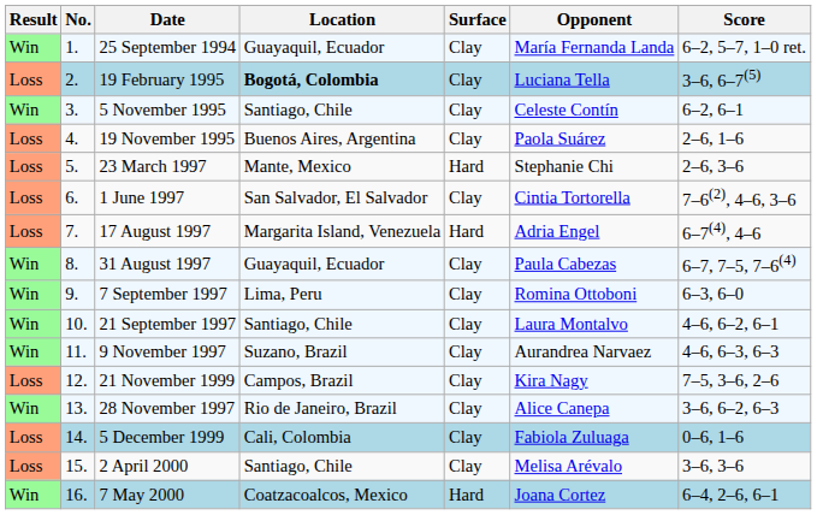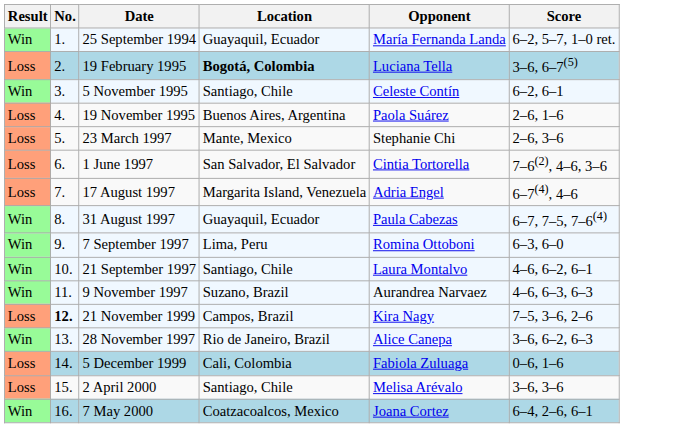 <table class="sortable wikitable" style=font-size:97%>
 <tr>
 <th>Result</th>
 <th>No.</th>
 <th>Date</th>
 <th>Location</th>
-<th>Surface</th>
 <th>Opponent</th>
 <th class="unsortable">Score</th>
 </tr>
 <tr style="background:#f0f8ff;">
 <td style="background:#98fb98;">Win</td>
 <td>1.</td>
 <td>25 September 1994</td>
 <td>Guayaquil, Ecuador</td>
-<td>Clay</td>
 <td> <a href='#'>María Fernanda Landa</a></td>
 <td>6–2, 5–7, 1–0 ret.</td>
 </tr>
 <tr style="background:lightblue;">
 <td style="background:#ffa07a;">Loss</td>
 <td>2.</td>
 <td>19 February 1995</td>
 <td><strong>Bogotá, Colombia</strong></td>
-<td>Clay</td>
 <td> <a href='#'>Luciana Tella</a></td>
 <td>3–6, 6–7<sup>(5)</sup></td>
 </tr>
 <tr style="background:#f0f8ff;">
 <td style="background:#98fb98;">Win</td>
 <td>3.</td>
 <td>5 November 1995</td>
 <td>Santiago, Chile</td>
-<td>Clay</td>
 <td> <a href='#'>Celeste Contín</a></td>
 <td>6–2, 6–1</td>
 </tr>
 <tr>
 <td style="background:#ffa07a;">Loss</td>
 <td>4.</td>
 <td>19 November 1995</td>
 <td>Buenos Aires, Argentina</td>
-<td>Clay</td>
 <td> <a href='#'>Paola Suárez</a></td>
 <td>2–6, 1–6</td>
 </tr>
 <tr>
 <td style="background:#ffa07a;">Loss</td>
 <td>5.</td>
 <td>23 March 1997</td>
 <td>Mante, Mexico</td>
-<td>Hard</td>
 <td> Stephanie Chi</td>
 <td>2–6, 3–6</td>
 </tr>
 <tr>
 <td style="background:#ffa07a;">Loss</td>
 <td>6.</td>
 <td>1 June 1997</td>
 <td>San Salvador, El Salvador</td>
-<td>Clay</td>
 <td> <a href='#'>Cintia Tortorella</a></td>
 <td>7–6<sup>(2)</sup>, 4–6, 3–6</td>
 </tr>
 <tr>
 <td style="background:#ffa07a;">Loss</td>
 <td>7.</td>
 <td>17 August 1997</td>
 <td>Margarita Island, Venezuela</td>
-<td>Hard</td>
 <td> <a href='#'>Adria Engel</a></td>
 <td>6–7<sup>(4)</sup>, 4–6</td>
 </tr>
 <tr style="background:#f0f8ff;">
 <td style="background:#98fb98;">Win</td>
 <td>8.</td>
 <td>31 August 1997</td>
 <td>Guayaquil, Ecuador</td>
-<td>Clay</td>
 <td> <a href='#'>Paula Cabezas</a></td>
 <td>6–7, 7–5, 7–6<sup>(4)</sup></td>
 </tr>
 <tr style="background:#f0f8ff;">
 <td style="background:#98fb98;">Win</td>
 <td>9.</td>
 <td>7 September 1997</td>
 <td>Lima, Peru</td>
-<td>Clay</td>
 <td> <a href='#'>Romina Ottoboni</a></td>
 <td>6–3, 6–0</td>
 </tr>
 <tr style="background:#f0f8ff;">
 <td style="background:#98fb98;">Win</td>
 <td>10.</td>
 <td>21 September 1997</td>
 <td>Santiago, Chile</td>
-<td>Clay</td>
 <td> <a href='#'>Laura Montalvo</a></td>
 <td>4–6, 6–2, 6–1</td>
 </tr>
 <tr style="background:#f0f8ff;">
 <td style="background:#98fb98;">Win</td>
 <td>11.</td>
 <td>9 November 1997</td>
 <td>Suzano, Brazil</td>
-<td>Clay</td>
 <td> Aurandrea Narvaez</td>
 <td>4–6, 6–3, 6–3</td>
 </tr>
 <tr bgcolor="#f0f8ff">
 <td style="background:#ffa07a;">Loss</td>
-<td>12.</td>
+<td><strong>12.</strong></td>
 <td>21 November 1999</td>
 <td>Campos, Brazil</td>
-<td>Clay</td>
 <td> <a href='#'>Kira Nagy</a></td>
 <td>7–5, 3–6, 2–6</td>
 </tr>
 <tr style="background:#f0f8ff;">
 <td style="background:#98fb98;">Win</td>
 <td>13.</td>
 <td>28 November 1997</td>
 <td>Rio de Janeiro, Brazil</td>
-<td>Clay</td>
 <td> <a href='#'>Alice Canepa</a></td>
 <td>3–6, 6–2, 6–3</td>
 </tr>
 <tr style="background:lightblue;">
 <td style="background:#ffa07a;">Loss</td>
 <td>14.</td>
 <td>5 December 1999</td>
 <td>Cali, Colombia</td>
-<td>Clay</td>
 <td> <a href='#'>Fabiola Zuluaga</a></td>
 <td>0–6, 1–6</td>
 </tr>
 <tr>
 <td style="background:#ffa07a;">Loss</td>
 <td>15.</td>
 <td>2 April 2000</td>
 <td>Santiago, Chile</td>
-<td>Clay</td>
 <td> <a href='#'>Melisa Arévalo</a></td>
 <td>3–6, 3–6</td>
 </tr>
 <tr style="background:lightblue;">
 <td style="background:#98fb98;">Win</td>
 <td>16.</td>
 <td>7 May 2000</td>
 <td>Coatzacoalcos, Mexico</td>
-<td>Hard</td>
 <td> <a href='#'>Joana Cortez</a></td>
 <td>6–4, 2–6, 6–1</td>
 </tr>
 </table>
